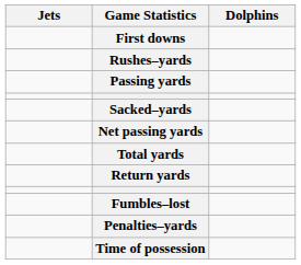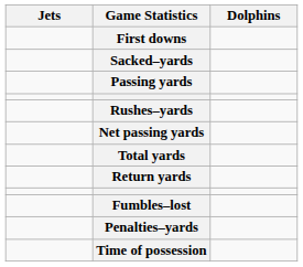 <table class="wikitable" style="margin: 1em auto 1em auto">
 <tr>
 <th style="width:30%;">Jets</th>
 <th style="width:40%;">Game Statistics</th>
 <th style="width:30%;">Dolphins</th>
 </tr>
 <tr>
 <td style="text-align:right;"></td>
 <th>First downs</th>
 <td></td>
 </tr>
 <tr>
 <td style="text-align:right;"></td>
-<th>Rushes–yards</th>
+<th>Sacked–yards</th>
 <td></td>
 </tr>
 <tr>
 <td style="text-align:right;"></td>
 <th>Passing yards</th>
 <td></td>
 </tr>
 <tr>
 <td style="text-align:right;"></td>
 <th></th>
 <td></td>
 </tr>
 <tr>
 <td style="text-align:right;"></td>
-<th>Sacked–yards</th>
+<th>Rushes–yards</th>
 <td></td>
 </tr>
 <tr>
 <td style="text-align:right;"></td>
 <th>Net passing yards</th>
 <td></td>
 </tr>
 <tr>
 <td style="text-align:right;"></td>
 <th>Total yards</th>
 <td></td>
 </tr>
 <tr>
 <td style="text-align:right;"></td>
 <th>Return yards</th>
 <td></td>
 </tr>
 <tr>
 <td style="text-align:right;"></td>
 <th></th>
 <td></td>
 </tr>
 <tr>
 <td style="text-align:right;"></td>
 <th>Fumbles–lost</th>
 <td></td>
 </tr>
 <tr>
 <td style="text-align:right;"></td>
 <th>Penalties–yards</th>
 <td></td>
 </tr>
 <tr>
 <td style="text-align:right;"></td>
 <th>Time of possession</th>
 <td></td>
 </tr>
 </table>
